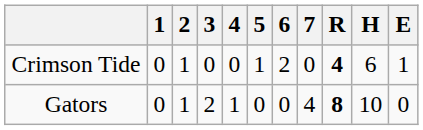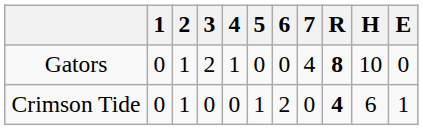 <table align = right border="2" cellpadding="4" cellspacing="0" style="margin: 1em 1em 1em 1em; background: #F9F9F9; border: 1px #aaa solid; border-collapse: collapse;">
 <tr align=center style="background: #F2F2F2;">
 <th></th>
 <th>1</th>
 <th>2</th>
 <th>3</th>
 <th>4</th>
 <th>5</th>
 <th>6</th>
 <th>7</th>
 <th>R</th>
 <th>H</th>
 <th>E</th>
 </tr>
 <tr align=center>
+<td>Gators</td>
+<td>0</td>
+<td>1</td>
+<td>2</td>
+<td>1</td>
+<td>0</td>
+<td>0</td>
+<td>4</td>
+<td><strong>8</strong></td>
+<td>10</td>
+<td>0</td>
+</tr>
+<tr align=center>
 <td>Crimson Tide</td>
 <td>0</td>
 <td>1</td>
 <td>0</td>
 <td>0</td>
 <td>1</td>
 <td>2</td>
 <td>0</td>
 <td><strong>4</strong></td>
 <td>6</td>
 <td>1</td>
 </tr>
-<tr align=center>
-<td>Gators</td>
-<td>0</td>
-<td>1</td>
-<td>2</td>
-<td>1</td>
-<td>0</td>
-<td>0</td>
-<td>4</td>
-<td><strong>8</strong></td>
-<td>10</td>
-<td>0</td>
-</tr>
 </table>
